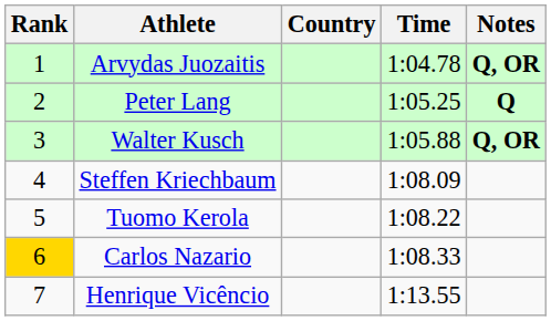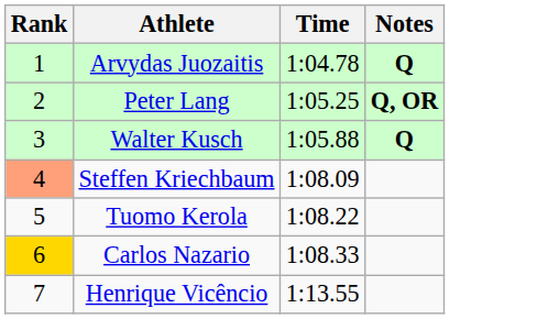 <table class="wikitable sortable" style="text-align:center">
 <tr>
 <th>Rank</th>
 <th>Athlete</th>
-<th>Country</th>
 <th>Time</th>
 <th>Notes</th>
 </tr>
 <tr bgcolor=ccffcc>
 <td>1</td>
 <td><a href='#'>Arvydas Juozaitis</a></td>
-<td align=left></td>
 <td>1:04.78</td>
-<td><strong>Q, OR </strong></td>
+<td><strong>Q </strong></td>
 </tr>
 <tr bgcolor=ccffcc>
 <td>2</td>
 <td><a href='#'>Peter Lang</a></td>
-<td align=left></td>
 <td>1:05.25</td>
-<td><strong>Q </strong></td>
+<td><strong>Q, OR </strong></td>
 </tr>
 <tr bgcolor=ccffcc>
 <td>3</td>
 <td><a href='#'>Walter Kusch</a></td>
-<td align=left></td>
 <td>1:05.88</td>
-<td><strong>Q, OR </strong></td>
+<td><strong>Q </strong></td>
 </tr>
 <tr>
-<td>4</td>
+<td style="background: lightsalmon;">4</td>
 <td><a href='#'>Steffen Kriechbaum</a></td>
-<td align=left></td>
 <td>1:08.09</td>
 <td><strong> </strong></td>
 </tr>
 <tr>
 <td>5</td>
 <td><a href='#'>Tuomo Kerola</a></td>
-<td align=left></td>
 <td>1:08.22</td>
 <td><strong> </strong></td>
 </tr>
 <tr>
 <td style="background: gold;">6</td>
 <td><a href='#'>Carlos Nazario</a></td>
-<td align=left></td>
 <td>1:08.33</td>
 <td><strong> </strong></td>
 </tr>
 <tr>
 <td>7</td>
 <td><a href='#'>Henrique Vicêncio</a></td>
-<td align=left></td>
 <td>1:13.55</td>
 <td><strong> </strong></td>
 </tr>
 </table>
